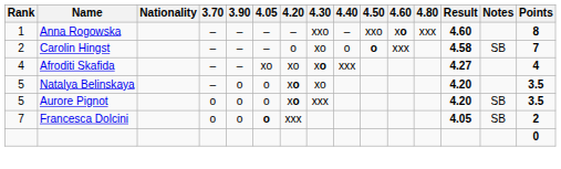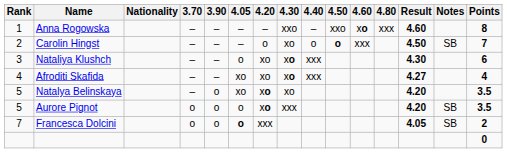 <table class="wikitable sortable" style="text-align:center">
 <tr>
 <th>Rank</th>
 <th>Name</th>
 <th>Nationality</th>
 <th>3.70</th>
 <th>3.90</th>
 <th>4.05</th>
 <th>4.20</th>
 <th>4.30</th>
 <th>4.40</th>
 <th>4.50</th>
 <th>4.60</th>
 <th>4.80</th>
 <th>Result</th>
 <th>Notes</th>
 <th>Points</th>
 </tr>
 <tr>
 <td>1</td>
 <td align=left><a href='#'>Anna Rogowska</a></td>
 <td align=left></td>
 <td>–</td>
 <td>–</td>
 <td>–</td>
 <td>–</td>
 <td>xxo</td>
 <td>–</td>
 <td>xxo</td>
 <td>x<strong>o</strong></td>
 <td>xxx</td>
 <td><strong>4.60</strong></td>
 <td></td>
 <td><strong>8</strong></td>
 </tr>
 <tr>
 <td>2</td>
 <td align=left><a href='#'>Carolin Hingst</a></td>
 <td align=left></td>
 <td>–</td>
 <td>–</td>
 <td>–</td>
 <td>o</td>
 <td>xo</td>
 <td>o</td>
 <td><strong>o</strong></td>
 <td>xxx</td>
 <td></td>
-<td><strong>4.58</strong></td>
+<td><strong>4.50</strong></td>
 <td>SB</td>
 <td><strong>7</strong></td>
+</tr>
+<tr>
+<td>3</td>
+<td align=left><a href='#'>Nataliya Klushch</a></td>
+<td align=left></td>
+<td>–</td>
+<td>–</td>
+<td>o</td>
+<td>xo</td>
+<td>x<strong>o</strong></td>
+<td>xxx</td>
+<td></td>
+<td></td>
+<td></td>
+<td><strong>4.30</strong></td>
+<td></td>
+<td><strong>6</strong></td>
 </tr>
 <tr>
 <td>4</td>
 <td align=left><a href='#'>Afroditi Skafida</a></td>
 <td align=left></td>
 <td>–</td>
 <td>–</td>
 <td>xo</td>
 <td>xo</td>
 <td>x<strong>o</strong></td>
 <td>xxx</td>
 <td></td>
 <td></td>
 <td></td>
 <td><strong>4.27</strong></td>
 <td></td>
 <td><strong>4</strong></td>
 </tr>
 <tr>
 <td>5</td>
 <td align=left><a href='#'>Natalya Belinskaya</a></td>
 <td align=left></td>
 <td>–</td>
 <td>o</td>
-<td>o</td>
+<td>xo</td>
 <td>x<strong>o</strong></td>
 <td>xo</td>
 <td></td>
 <td></td>
 <td></td>
 <td></td>
 <td><strong>4.20</strong></td>
 <td></td>
 <td><strong>3.5</strong></td>
 </tr>
 <tr>
 <td>5</td>
 <td align=left><a href='#'>Aurore Pignot</a></td>
 <td align=left></td>
 <td>o</td>
 <td>o</td>
 <td>o</td>
 <td>x<strong>o</strong></td>
 <td>xxx</td>
 <td></td>
 <td></td>
 <td></td>
 <td></td>
 <td><strong>4.20</strong></td>
 <td>SB</td>
 <td><strong>3.5</strong></td>
 </tr>
 <tr>
 <td>7</td>
 <td align=left><a href='#'>Francesca Dolcini</a></td>
 <td align=left></td>
 <td>o</td>
 <td>o</td>
 <td><strong>o</strong></td>
 <td>xxx</td>
 <td></td>
 <td></td>
 <td></td>
 <td></td>
 <td></td>
 <td><strong>4.05</strong></td>
 <td>SB</td>
 <td><strong>2</strong></td>
 </tr>
 <tr>
 <td></td>
 <td align=left></td>
 <td align=left></td>
 <td></td>
 <td></td>
 <td></td>
 <td></td>
 <td></td>
 <td></td>
 <td></td>
 <td></td>
 <td></td>
 <td><strong></strong></td>
 <td></td>
 <td><strong>0</strong></td>
 </tr>
 </table>
